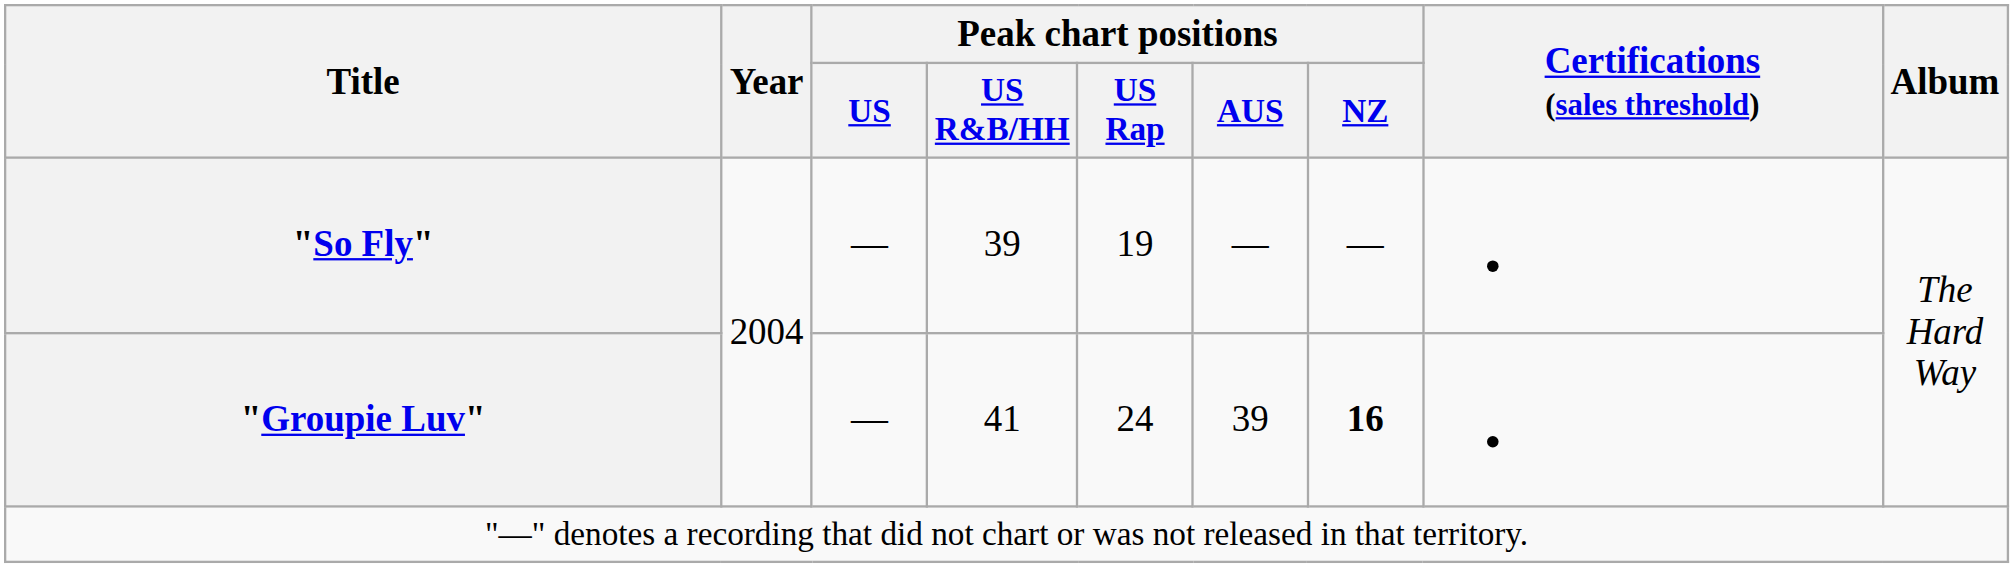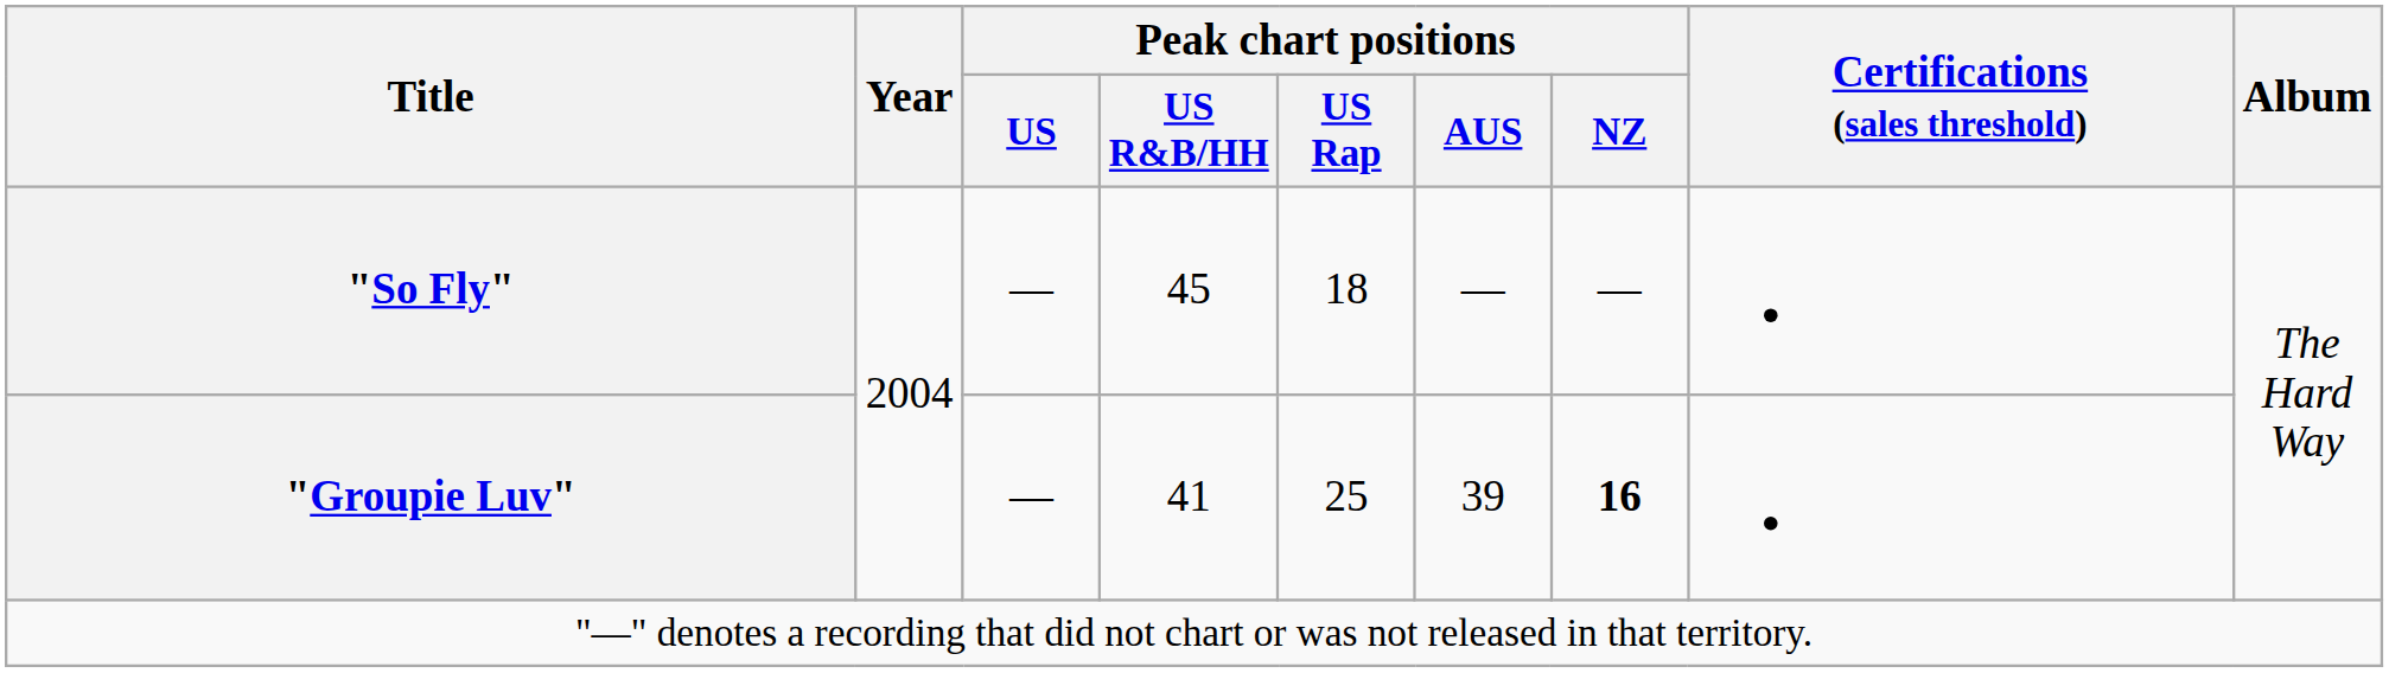 <table class="wikitable plainrowheaders" style="text-align:center;">
 <tr>
 <th scope="col" rowspan="2" style="width:19em;">Title</th>
 <th scope="col" rowspan="2">Year</th>
 <th scope="col" colspan="5">Peak chart positions</th>
 <th scope="col" rowspan="2" style="width:12em;"><a href='#'>Certifications</a><br><small>(<a href='#'>sales threshold</a>)</small></th>
 <th scope="col" rowspan="2">Album</th>
 </tr>
 <tr>
 <th style="width:3em; font-size:90%"><a href='#'>US</a><br></th>
 <th style="width:3em; font-size:90%"><a href='#'>US<br>R&B/HH</a><br></th>
 <th style="width:3em; font-size:90%"><a href='#'>US Rap</a><br></th>
 <th style="width:3em; font-size:90%"><a href='#'>AUS</a><br></th>
 <th scope="col" style="width:3em;font-size:90%;"><a href='#'>NZ</a><br></th>
 </tr>
 <tr>
 <th scope="row">"<a href='#'>So Fly</a>"</th>
 <td rowspan="2">2004</td>
 <td>—</td>
-<td>39</td>
-<td>19</td>
+<td>45</td>
+<td>18</td>
 <td>—</td>
 <td>—</td>
 <td><br><ul><li></li></ul></td>
 <td rowspan="2"><em>The Hard Way</em></td>
 </tr>
 <tr>
 <th scope="row">"<a href='#'>Groupie Luv</a>"</th>
 <td>—</td>
 <td>41</td>
-<td>24</td>
+<td>25</td>
 <td>39</td>
 <td><strong>16</strong></td>
 <td><br><ul><li></li></ul></td>
 </tr>
 <tr>
 <td colspan="14" style="font-size:90%">"—" denotes a recording that did not chart or was not released in that territory.</td>
 </tr>
 </table>
